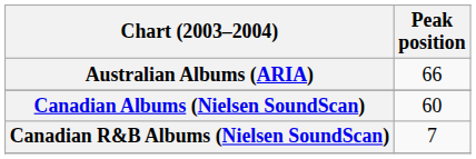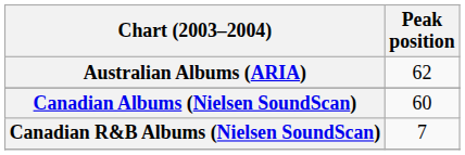 <table class="wikitable sortable plainrowheaders" style="text-align:center">
 <tr>
 <th scope="col">Chart (2003–2004)</th>
 <th scope="col">Peak<br>position</th>
 </tr>
 <tr>
 <th scope="row">Australian Albums (<a href='#'>ARIA</a>)</th>
-<td>66</td>
+<td>62</td>
 </tr>
 <tr>
 </tr>
 <tr>
 <th scope="row"><a href='#'>Canadian Albums</a> (<a href='#'>Nielsen SoundScan</a>)</th>
 <td>60</td>
 </tr>
 <tr>
 <th scope="row">Canadian R&B Albums (<a href='#'>Nielsen SoundScan</a>)</th>
 <td>7</td>
 </tr>
 <tr>
 </tr>
 <tr>
 </tr>
 <tr>
 </tr>
 </table>
